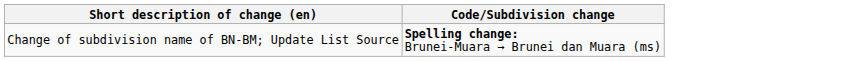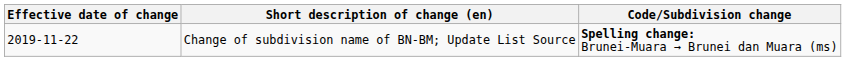 <table class="wikitable">
 <tr>
+<th>Effective date of change</th>
 <th>Short description of change (en)</th>
 <th>Code/Subdivision change</th>
 </tr>
 <tr>
+<td>2019-11-22</td>
 <td>Change of subdivision name of BN-BM; Update List Source</td>
 <td><strong>Spelling change:</strong><br> Brunei-Muara → Brunei dan Muara (ms)</td>
 </tr>
 </table>
